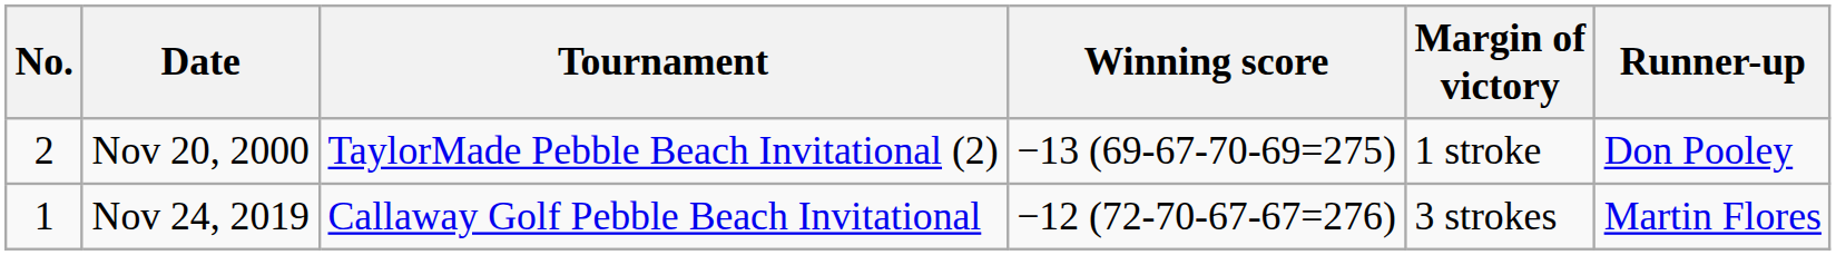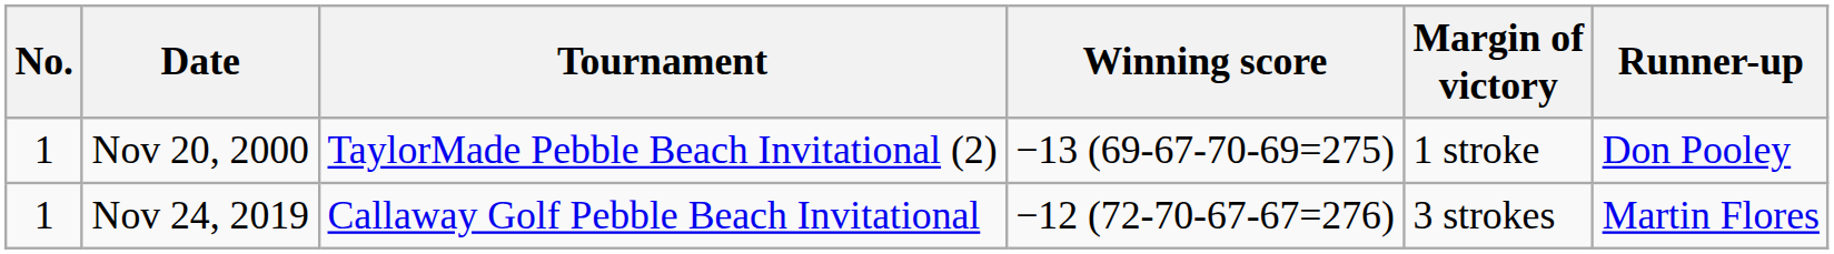 <table class="wikitable" style="font-size:95%;">
 <tr>
 <th>No.</th>
 <th>Date</th>
 <th>Tournament</th>
 <th>Winning score</th>
 <th>Margin of<br>victory</th>
 <th>Runner-up</th>
 </tr>
 <tr>
-<td align=center>2</td>
+<td align=center>1</td>
 <td align=right>Nov 20, 2000</td>
 <td><a href='#'>TaylorMade Pebble Beach Invitational</a> (2)</td>
 <td>−13 (69-67-70-69=275)</td>
 <td>1 stroke</td>
 <td> <a href='#'>Don Pooley</a></td>
 </tr>
 <tr>
 <td align=center>1</td>
 <td align=right>Nov 24, 2019</td>
 <td><a href='#'>Callaway Golf Pebble Beach Invitational</a></td>
 <td>−12 (72-70-67-67=276)</td>
 <td>3 strokes</td>
 <td> <a href='#'>Martin Flores</a></td>
 </tr>
 </table>
